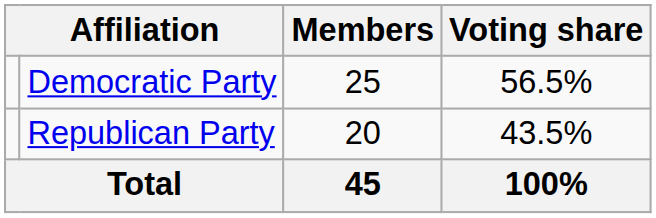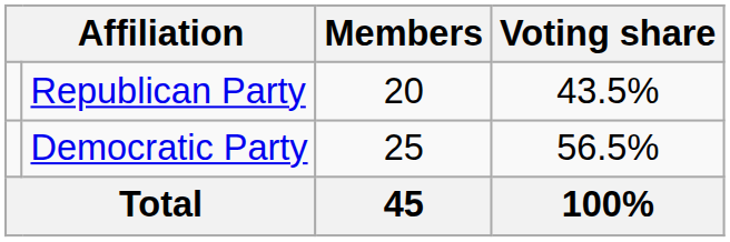 <table class=wikitable>
 <tr valign=bottom>
 <th colspan="2" style="text-align:center;">Affiliation</th>
 <th>Members</th>
 <th>Voting share</th>
 </tr>
 <tr>
 <td></td>
+<td><a href='#'>Republican Party</a></td>
+<td align=center>20</td>
+<td align=center>43.5%</td>
+</tr>
+<tr>
+<td></td>
 <td><a href='#'>Democratic Party</a></td>
 <td align=center>25</td>
 <td align=center>56.5%</td>
-</tr>
-<tr>
-<td></td>
-<td><a href='#'>Republican Party</a></td>
-<td align=center>20</td>
-<td align=center>43.5%</td>
 </tr>
 <tr>
 <th colspan=2>Total</th>
 <th>45</th>
 <th>100%</th>
 </tr>
 </table>
